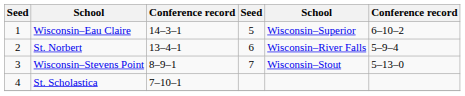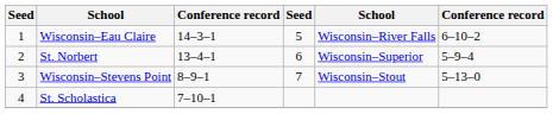 <table class="wikitable">
 <tr>
 <th>Seed</th>
 <th>School</th>
 <th>Conference record</th>
 <th>Seed</th>
 <th>School</th>
 <th>Conference record</th>
 </tr>
 <tr>
 <td align=center>1</td>
 <td><a href='#'>Wisconsin–Eau Claire</a></td>
 <td>14–3–1</td>
 <td align=center>5</td>
-<td><a href='#'>Wisconsin–Superior</a></td>
+<td><a href='#'>Wisconsin–River Falls</a></td>
 <td>6–10–2</td>
 </tr>
 <tr>
 <td align=center>2</td>
 <td><a href='#'>St. Norbert</a></td>
 <td>13–4–1</td>
 <td align=center>6</td>
-<td><a href='#'>Wisconsin–River Falls</a></td>
+<td><a href='#'>Wisconsin–Superior</a></td>
 <td>5–9–4</td>
 </tr>
 <tr>
 <td align=center>3</td>
 <td><a href='#'>Wisconsin–Stevens Point</a></td>
 <td>8–9–1</td>
 <td align=center>7</td>
 <td><a href='#'>Wisconsin–Stout</a></td>
 <td>5–13–0</td>
 </tr>
 <tr>
 <td align=center>4</td>
 <td><a href='#'>St. Scholastica</a></td>
 <td>7–10–1</td>
 <td align=center></td>
 <td></td>
 <td></td>
 </tr>
 <tr>
 </tr>
 </table>
